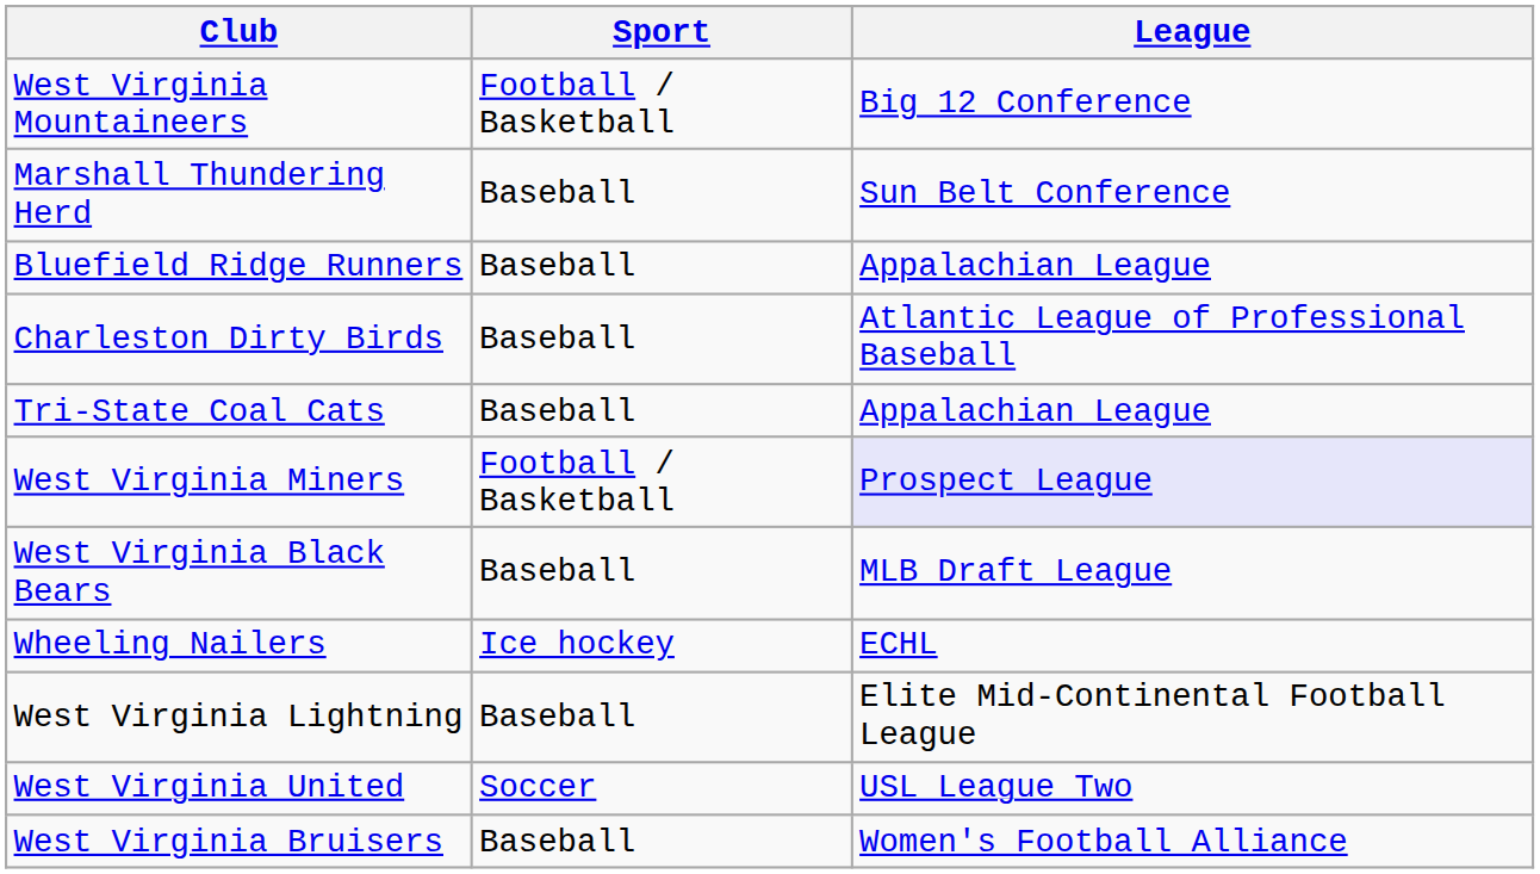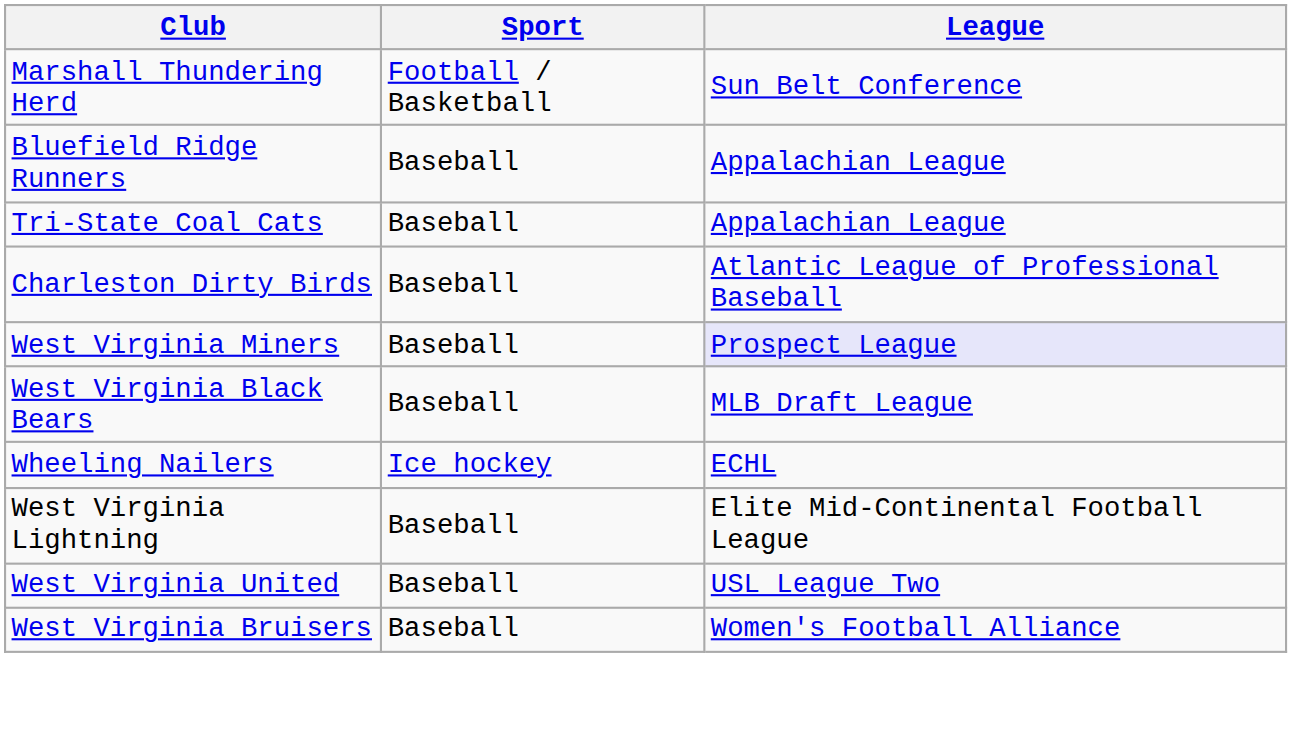 <table class="wikitable">
 <tr>
 <th><a href='#'>Club</a></th>
 <th><a href='#'>Sport</a></th>
 <th><a href='#'>League</a></th>
 </tr>
 <tr>
-<td><a href='#'>West Virginia Mountaineers</a></td>
+<td><a href='#'>Marshall Thundering Herd</a></td>
 <td><a href='#'>Football</a> / Basketball</td>
-<td><a href='#'>Big 12 Conference</a></td>
-</tr>
-<tr>
-<td><a href='#'>Marshall Thundering Herd</a></td>
-<td>Baseball</td>
 <td><a href='#'>Sun Belt Conference</a></td>
 </tr>
 <tr>
 <td><a href='#'>Bluefield Ridge Runners</a></td>
+<td>Baseball</td>
+<td><a href='#'>Appalachian League</a></td>
+</tr>
+<tr>
+<td><a href='#'>Tri-State Coal Cats</a></td>
 <td>Baseball</td>
 <td><a href='#'>Appalachian League</a></td>
 </tr>
 <tr>
 <td><a href='#'>Charleston Dirty Birds</a></td>
 <td>Baseball</td>
 <td><a href='#'>Atlantic League of Professional Baseball</a></td>
 </tr>
 <tr>
-<td><a href='#'>Tri-State Coal Cats</a></td>
+<td><a href='#'>West Virginia Miners</a></td>
 <td>Baseball</td>
-<td><a href='#'>Appalachian League</a></td>
-</tr>
-<tr>
-<td><a href='#'>West Virginia Miners</a></td>
-<td><a href='#'>Football</a> / Basketball</td>
 <td style="background: lavender;"><a href='#'>Prospect League</a></td>
 </tr>
 <tr>
 <td><a href='#'>West Virginia Black Bears</a></td>
 <td>Baseball</td>
 <td><a href='#'>MLB Draft League</a></td>
 </tr>
 <tr>
 <td><a href='#'>Wheeling Nailers</a></td>
 <td><a href='#'>Ice hockey</a></td>
 <td><a href='#'>ECHL</a></td>
 </tr>
 <tr>
 <td>West Virginia Lightning</td>
 <td>Baseball</td>
 <td>Elite Mid-Continental Football League</td>
 </tr>
 <tr>
 <td><a href='#'>West Virginia United</a></td>
-<td><a href='#'>Soccer</a></td>
+<td>Baseball</td>
 <td><a href='#'>USL League Two</a></td>
 </tr>
 <tr>
 <td><a href='#'>West Virginia Bruisers</a></td>
 <td>Baseball</td>
 <td><a href='#'>Women's Football Alliance</a></td>
 </tr>
 </table>
